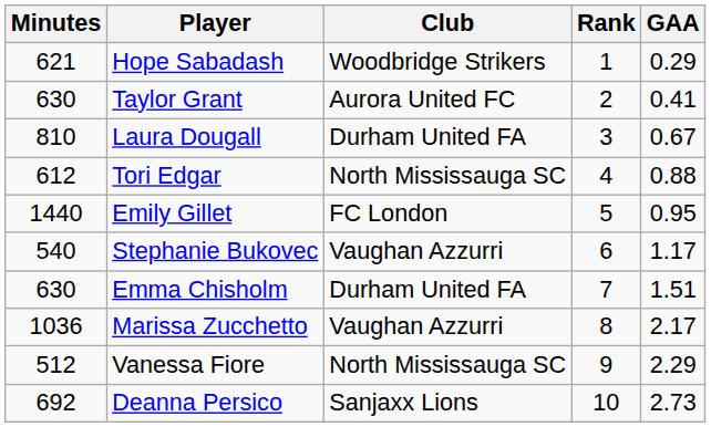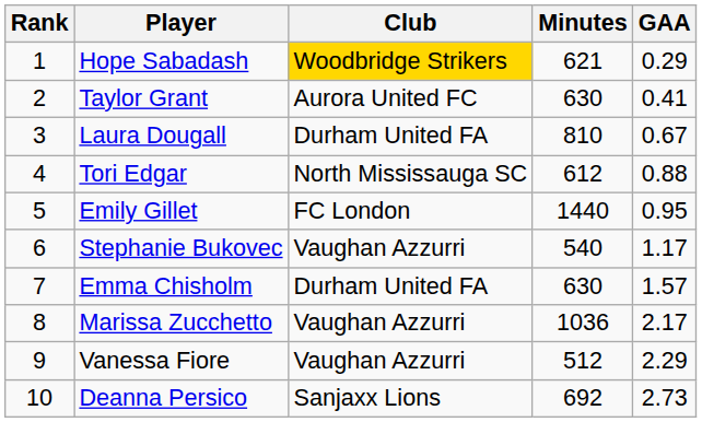 <table class="wikitable">
 <tr>
-<th>Minutes</th>
+<th>Rank</th>
 <th>Player</th>
 <th>Club</th>
-<th>Rank</th>
+<th>Minutes</th>
 <th>GAA</th>
 </tr>
 <tr>
+<td align=center>1</td>
+<td><a href='#'>Hope Sabadash</a></td>
+<td style="background: gold;">Woodbridge Strikers</td>
 <td align=center>621</td>
-<td><a href='#'>Hope Sabadash</a></td>
-<td>Woodbridge Strikers</td>
-<td align=center>1</td>
 <td align=center>0.29</td>
 </tr>
 <tr>
-<td align=center>630</td>
+<td align=center>2</td>
 <td><a href='#'>Taylor Grant</a></td>
 <td>Aurora United FC</td>
-<td align=center>2</td>
+<td align=center>630</td>
 <td align=center>0.41</td>
 </tr>
 <tr>
-<td align=center>810</td>
+<td align=center>3</td>
 <td><a href='#'>Laura Dougall</a></td>
 <td>Durham United FA</td>
-<td align=center>3</td>
+<td align=center>810</td>
 <td align=center>0.67</td>
 </tr>
 <tr>
-<td align=center>612</td>
+<td align=center>4</td>
 <td><a href='#'>Tori Edgar</a></td>
 <td>North Mississauga SC</td>
-<td align=center>4</td>
+<td align=center>612</td>
 <td align=center>0.88</td>
 </tr>
 <tr>
-<td align=center>1440</td>
+<td align=center>5</td>
 <td><a href='#'>Emily Gillet</a></td>
 <td>FC London</td>
-<td align=center>5</td>
+<td align=center>1440</td>
 <td align=center>0.95</td>
 </tr>
 <tr>
-<td align=center>540</td>
+<td align=center>6</td>
 <td><a href='#'>Stephanie Bukovec</a></td>
 <td>Vaughan Azzurri</td>
-<td align=center>6</td>
+<td align=center>540</td>
 <td align=center>1.17</td>
 </tr>
 <tr>
-<td align=center>630</td>
+<td align=center>7</td>
 <td><a href='#'>Emma Chisholm</a></td>
 <td>Durham United FA</td>
-<td align=center>7</td>
-<td align=center>1.51</td>
+<td align=center>630</td>
+<td align=center>1.57</td>
 </tr>
 <tr>
-<td align=center>1036</td>
+<td align=center>8</td>
 <td><a href='#'>Marissa Zucchetto</a></td>
 <td>Vaughan Azzurri</td>
-<td align=center>8</td>
+<td align=center>1036</td>
 <td align=center>2.17</td>
 </tr>
 <tr>
+<td align=center>9</td>
+<td>Vanessa Fiore</td>
+<td>Vaughan Azzurri</td>
 <td align=center>512</td>
-<td>Vanessa Fiore</td>
-<td>North Mississauga SC</td>
-<td align=center>9</td>
 <td align=center>2.29</td>
 </tr>
 <tr>
-<td align=center>692</td>
+<td align=center>10</td>
 <td><a href='#'>Deanna Persico</a></td>
 <td>Sanjaxx Lions</td>
-<td align=center>10</td>
+<td align=center>692</td>
 <td align=center>2.73</td>
 </tr>
 </table>
